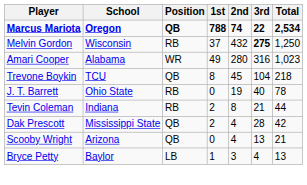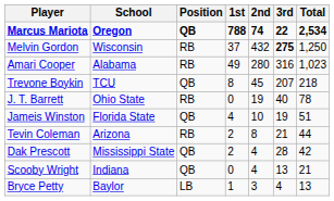 <table class="wikitable">
 <tr>
 <th>Player</th>
 <th>School</th>
 <th>Position</th>
 <th>1st</th>
 <th>2nd</th>
 <th>3rd</th>
 <th>Total</th>
 </tr>
 <tr>
 <td><strong><a href='#'>Marcus Mariota</a></strong></td>
 <td><strong><a href='#'>Oregon</a></strong></td>
 <td><strong>QB</strong></td>
 <td><strong>788</strong></td>
 <td><strong>74</strong></td>
 <td><strong>22</strong></td>
 <td><strong>2,534</strong></td>
 </tr>
 <tr>
 <td><a href='#'>Melvin Gordon</a></td>
 <td><a href='#'>Wisconsin</a></td>
 <td>RB</td>
 <td>37</td>
 <td>432</td>
 <td><strong>275</strong></td>
 <td>1,250</td>
 </tr>
 <tr>
 <td><a href='#'>Amari Cooper</a></td>
 <td><a href='#'>Alabama</a></td>
-<td>WR</td>
+<td>RB</td>
 <td>49</td>
 <td>280</td>
 <td>316</td>
 <td>1,023</td>
 </tr>
 <tr>
 <td><a href='#'>Trevone Boykin</a></td>
 <td><a href='#'>TCU</a></td>
 <td>QB</td>
 <td>8</td>
 <td>45</td>
-<td>104</td>
+<td>207</td>
 <td>218</td>
 </tr>
 <tr>
 <td><a href='#'>J. T. Barrett</a></td>
 <td><a href='#'>Ohio State</a></td>
 <td>RB</td>
 <td>0</td>
 <td>19</td>
 <td>40</td>
 <td>78</td>
 </tr>
 <tr>
+<td><a href='#'>Jameis Winston</a></td>
+<td><a href='#'>Florida State</a></td>
+<td>QB</td>
+<td>4</td>
+<td>10</td>
+<td>19</td>
+<td>51</td>
+</tr>
+<tr>
 <td><a href='#'>Tevin Coleman</a></td>
-<td><a href='#'>Indiana</a></td>
+<td><a href='#'>Arizona</a></td>
 <td>RB</td>
 <td>2</td>
 <td>8</td>
 <td>21</td>
 <td>44</td>
 </tr>
 <tr>
 <td><a href='#'>Dak Prescott</a></td>
 <td><a href='#'>Mississippi State</a></td>
 <td>QB</td>
 <td>2</td>
 <td>4</td>
 <td>28</td>
 <td>42</td>
 </tr>
 <tr>
 <td><a href='#'>Scooby Wright</a></td>
-<td><a href='#'>Arizona</a></td>
+<td><a href='#'>Indiana</a></td>
 <td>QB</td>
 <td>0</td>
 <td>4</td>
 <td>13</td>
 <td>21</td>
 </tr>
 <tr>
 <td><a href='#'>Bryce Petty</a></td>
 <td><a href='#'>Baylor</a></td>
 <td>LB</td>
 <td>1</td>
 <td>3</td>
 <td>4</td>
 <td>13</td>
 </tr>
 </table>
